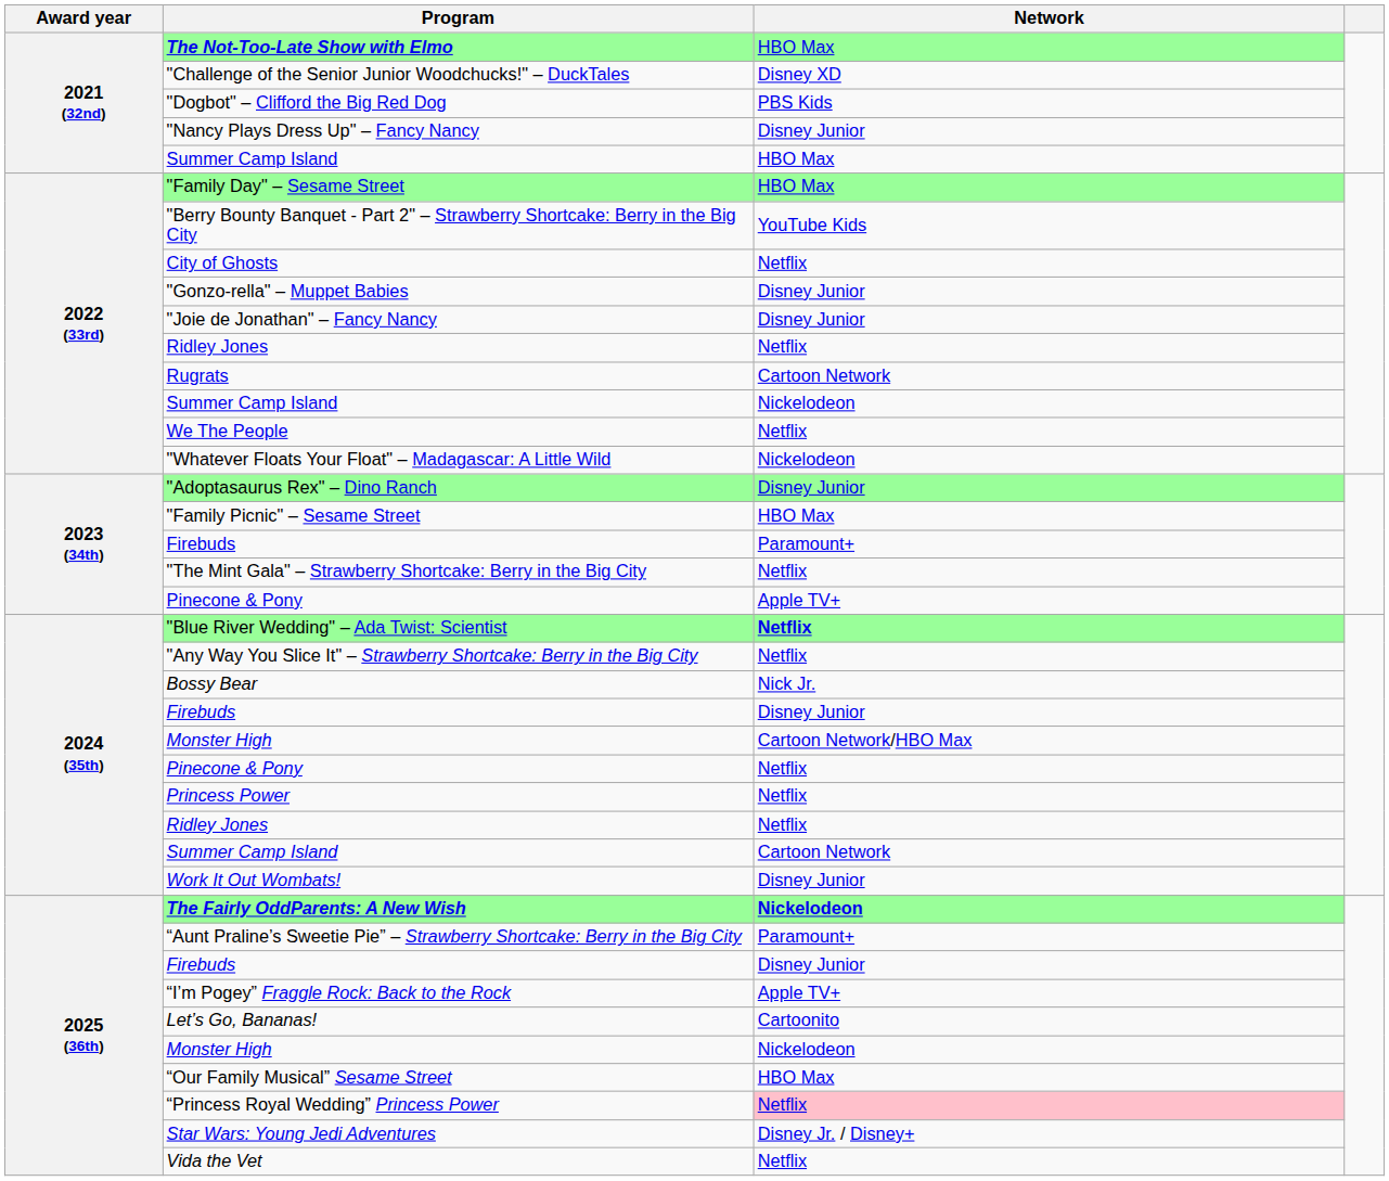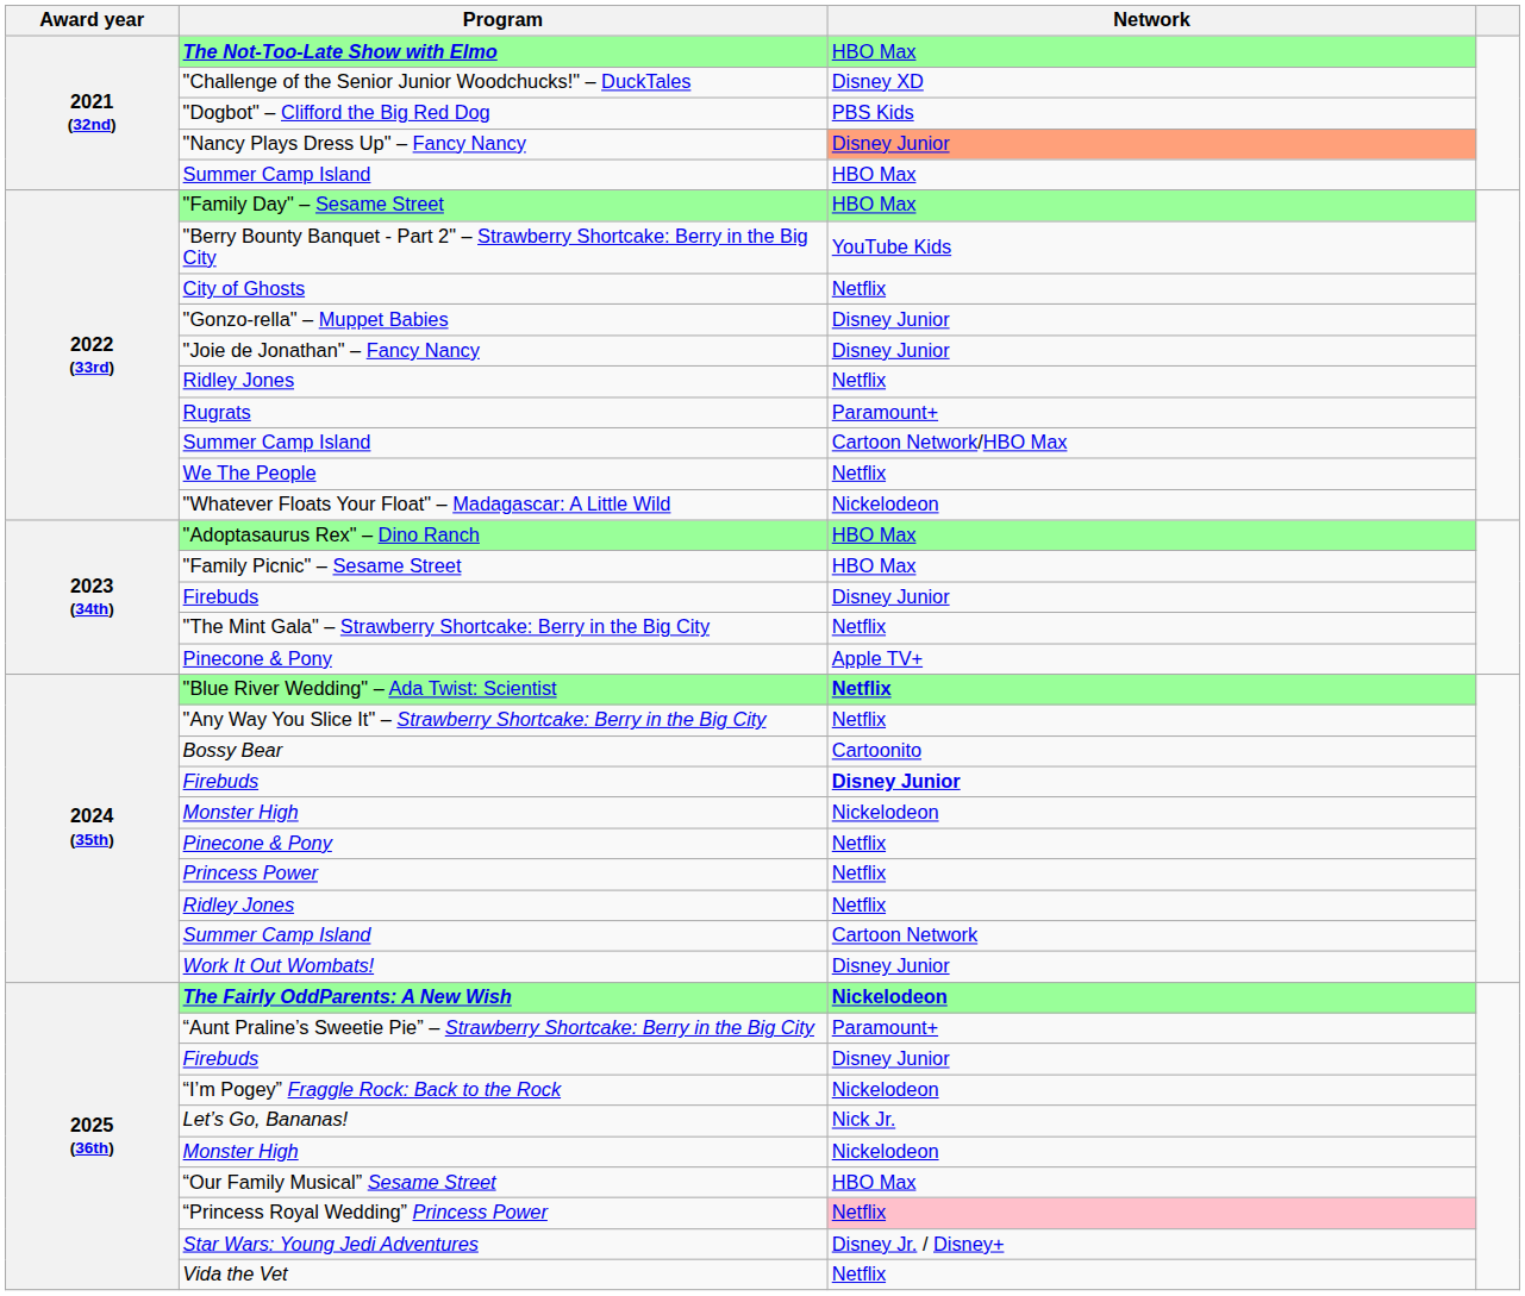 <table class="wikitable sortable">
 <tr>
 <th scope="col" style="width:8%">Award year</th>
 <th scope="col" style="width:30%">Program</th>
 <th scope="col" style="width:30%">Network</th>
 <th class="unsortable" scope="col" style="width:2%"></th>
 </tr>
 <tr>
 <th rowspan="5" scope="rowgroup" style="text-align:center">2021<br><small>(</small><small><a href='#'>32nd</a>)</small></th>
 <td style="background:#99ff99;"><strong><em><a href='#'>The Not-Too-Late Show with Elmo</a><em><strong></td>
 <td style="background:#99ff99;"></strong><a href='#'>HBO Max</a><strong></td>
 <td rowspan="5" align="center"></td>
 </tr>
 <tr>
 <td>"Challenge of the Senior Junior Woodchucks!" – </em><a href='#'>DuckTales</a><em></td>
 <td><a href='#'>Disney XD</a></td>
 </tr>
 <tr>
 <td>"Dogbot" – </em><a href='#'>Clifford the Big Red Dog</a><em></td>
 <td><a href='#'>PBS Kids</a></td>
 </tr>
 <tr>
 <td>"Nancy Plays Dress Up" – </em><a href='#'>Fancy Nancy</a><em></td>
-<td><a href='#'>Disney Junior</a></td>
+<td style="background: lightsalmon;"><a href='#'>Disney Junior</a></td>
 </tr>
 <tr>
 <td></em><a href='#'>Summer Camp Island</a><em></td>
 <td><a href='#'>HBO Max</a></td>
 </tr>
 <tr>
 <th rowspan="10" scope="rowgroup" style="text-align:center">2022<br><small>(</small><small><a href='#'>33rd</a>)</small></th>
 <td style="background:#99ff99;"></strong>"Family Day" – </em><a href='#'>Sesame Street</a><em><strong></td>
 <td style="background:#99ff99;"></strong><a href='#'>HBO Max</a><strong></td>
 <td rowspan="10" align="center"></td>
 </tr>
 <tr>
 <td>"Berry Bounty Banquet - Part 2" – </em><a href='#'>Strawberry Shortcake: Berry in the Big City</a><em></td>
 <td><a href='#'>YouTube Kids</a></td>
 </tr>
 <tr>
 <td></em><a href='#'>City of Ghosts</a><em></td>
 <td><a href='#'>Netflix</a></td>
 </tr>
 <tr>
 <td>"Gonzo-rella" – </em><a href='#'>Muppet Babies</a><em></td>
 <td><a href='#'>Disney Junior</a></td>
 </tr>
 <tr>
 <td>"Joie de Jonathan" – </em><a href='#'>Fancy Nancy</a><em></td>
 <td><a href='#'>Disney Junior</a></td>
 </tr>
 <tr>
 <td></em><a href='#'>Ridley Jones</a><em></td>
 <td><a href='#'>Netflix</a></td>
 </tr>
 <tr>
 <td></em><a href='#'>Rugrats</a><em></td>
-<td><a href='#'>Cartoon Network</a></td>
+<td><a href='#'>Paramount+</a></td>
 </tr>
 <tr>
 <td></em><a href='#'>Summer Camp Island</a><em></td>
-<td><a href='#'>Nickelodeon</a></td>
+<td><a href='#'>Cartoon Network</a>/<a href='#'>HBO Max</a></td>
 </tr>
 <tr>
 <td></em><a href='#'>We The People</a><em></td>
 <td><a href='#'>Netflix</a></td>
 </tr>
 <tr>
 <td>"Whatever Floats Your Float" – </em><a href='#'>Madagascar: A Little Wild</a><em></td>
 <td><a href='#'>Nickelodeon</a></td>
 </tr>
 <tr>
 <th rowspan="5" scope="rowgroup" style="text-align:center">2023<br><small>(</small><small><a href='#'>34th</a>)</small></th>
 <td style="background:#99ff99;"></strong>"Adoptasaurus Rex" – </em><a href='#'>Dino Ranch</a><em><strong></td>
-<td style="background:#99ff99;"></strong><a href='#'>Disney Junior</a><strong></td>
+<td style="background:#99ff99;"></strong><a href='#'>HBO Max</a><strong></td>
 <td rowspan="5" align="center"></td>
 </tr>
 <tr>
 <td>"Family Picnic" – </em><a href='#'>Sesame Street</a><em></td>
 <td><a href='#'>HBO Max</a></td>
 </tr>
 <tr>
 <td></em><a href='#'>Firebuds</a><em></td>
-<td><a href='#'>Paramount+</a></td>
+<td><a href='#'>Disney Junior</a></td>
 </tr>
 <tr>
 <td>"The Mint Gala" – </em><a href='#'>Strawberry Shortcake: Berry in the Big City</a><em></td>
 <td><a href='#'>Netflix</a></td>
 </tr>
 <tr>
 <td></em><a href='#'>Pinecone & Pony</a><em></td>
 <td><a href='#'>Apple TV+</a></td>
 </tr>
 <tr>
 <th rowspan="10">2024<br><small>(<a href='#'>35th</a>)</small></th>
 <td style="background:#99ff99;"></strong>"Blue River Wedding" – </em><a href='#'>Ada Twist: Scientist</a></em></strong></td>
 <td style="background:#99ff99;"><strong><a href='#'>Netflix</a></strong></td>
 <td rowspan="10" align="center"></td>
 </tr>
 <tr>
 <td>"Any Way You Slice It" – <em><a href='#'>Strawberry Shortcake: Berry in the Big City</a></em></td>
 <td><a href='#'>Netflix</a></td>
 </tr>
 <tr>
 <td><em>Bossy Bear</em></td>
-<td><a href='#'>Nick Jr.</a></td>
+<td><a href='#'>Cartoonito</a></td>
 </tr>
 <tr>
 <td><em><a href='#'>Firebuds</a></em></td>
-<td><a href='#'>Disney Junior</a></td>
+<td><strong><a href='#'>Disney Junior</a></strong></td>
 </tr>
 <tr>
 <td><a href='#'><em>Monster High</em></a></td>
-<td><a href='#'>Cartoon Network</a>/<a href='#'>HBO Max</a></td>
+<td><a href='#'>Nickelodeon</a></td>
 </tr>
 <tr>
 <td><em><a href='#'>Pinecone & Pony</a></em></td>
 <td><a href='#'>Netflix</a></td>
 </tr>
 <tr>
 <td><em><a href='#'>Princess Power</a></em></td>
 <td><a href='#'>Netflix</a></td>
 </tr>
 <tr>
 <td><em><a href='#'>Ridley Jones</a></em></td>
 <td><a href='#'>Netflix</a></td>
 </tr>
 <tr>
 <td><em><a href='#'>Summer Camp Island</a></em></td>
 <td><a href='#'>Cartoon Network</a></td>
 </tr>
 <tr>
 <td><em><a href='#'>Work It Out Wombats!</a></em></td>
 <td><a href='#'>Disney Junior</a></td>
 </tr>
 <tr>
 <th rowspan="10">2025<br><small>(<a href='#'>36th</a>)</small></th>
 <td style="background:#99ff99;"><strong><em><a href='#'>The Fairly OddParents: A New Wish</a></em></strong></td>
 <td style="background:#99ff99;"><strong><a href='#'>Nickelodeon</a></strong></td>
 <td rowspan="10" align="center"></td>
 </tr>
 <tr>
 <td>“Aunt Praline’s Sweetie Pie” – <em><a href='#'>Strawberry Shortcake: Berry in the Big City</a></em></td>
 <td><a href='#'>Paramount+</a></td>
 </tr>
 <tr>
 <td><em><a href='#'>Firebuds</a></em></td>
 <td><a href='#'>Disney Junior</a></td>
 </tr>
 <tr>
 <td>“I’m Pogey” <em><a href='#'>Fraggle Rock: Back to the Rock</a></em></td>
-<td><a href='#'>Apple TV+</a></td>
+<td><a href='#'>Nickelodeon</a></td>
 </tr>
 <tr>
 <td><em>Let’s Go, Bananas!</em></td>
-<td><a href='#'>Cartoonito</a></td>
+<td><a href='#'>Nick Jr.</a></td>
 </tr>
 <tr>
 <td><a href='#'><em>Monster High</em></a></td>
 <td><a href='#'>Nickelodeon</a></td>
 </tr>
 <tr>
 <td>“Our Family Musical” <em><a href='#'>Sesame Street</a></em></td>
 <td><a href='#'>HBO Max</a></td>
 </tr>
 <tr>
 <td>“Princess Royal Wedding” <em><a href='#'>Princess Power</a></em></td>
 <td style="background: pink;"><a href='#'>Netflix</a></td>
 </tr>
 <tr>
 <td><em><a href='#'>Star Wars: Young Jedi Adventures</a></em></td>
 <td><a href='#'>Disney Jr.</a> / <a href='#'>Disney+</a></td>
 </tr>
 <tr>
 <td><em>Vida the Vet</em></td>
 <td><a href='#'>Netflix</a></td>
 </tr>
 </table>
